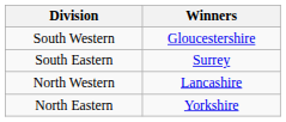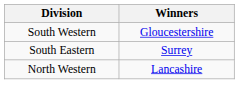 <table class="wikitable" style="text-align: center">
 <tr>
 <th width=150>Division</th>
 <th width=150>Winners</th>
 </tr>
 <tr>
 <td>South Western</td>
 <td><a href='#'>Gloucestershire</a></td>
 </tr>
 <tr>
 <td>South Eastern</td>
 <td><a href='#'>Surrey</a></td>
 </tr>
 <tr>
 <td>North Western</td>
 <td><a href='#'>Lancashire</a></td>
 </tr>
-<tr>
-<td>North Eastern</td>
-<td><a href='#'>Yorkshire</a></td>
-</tr>
 </table>
